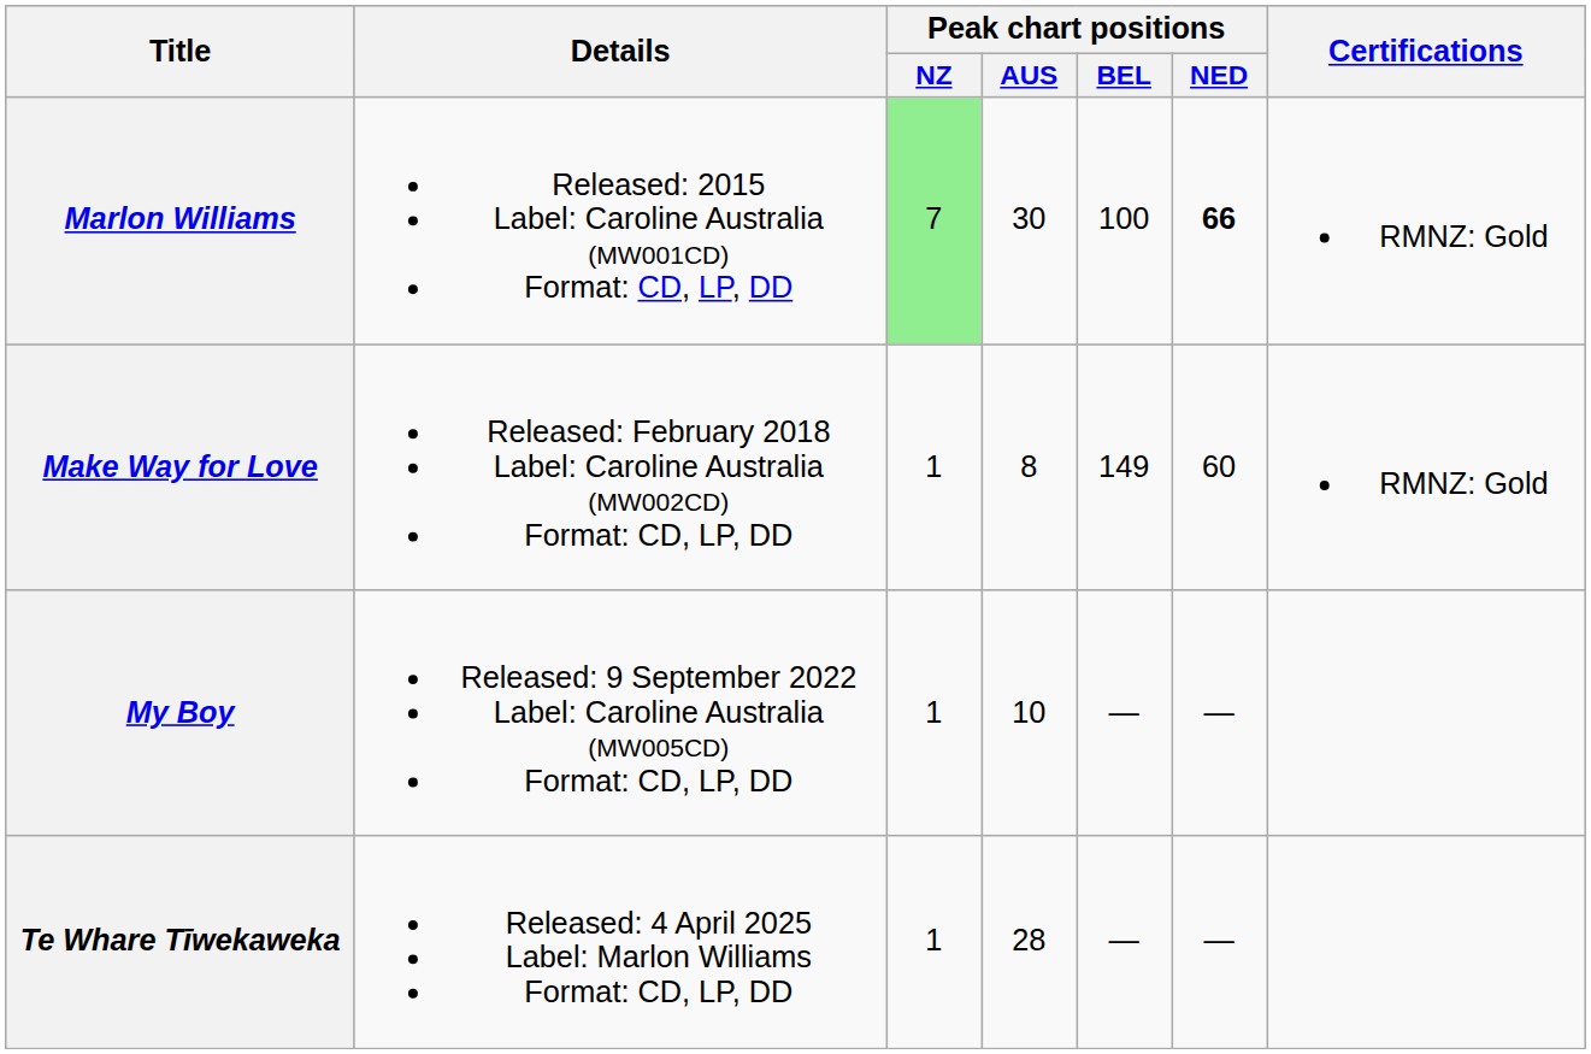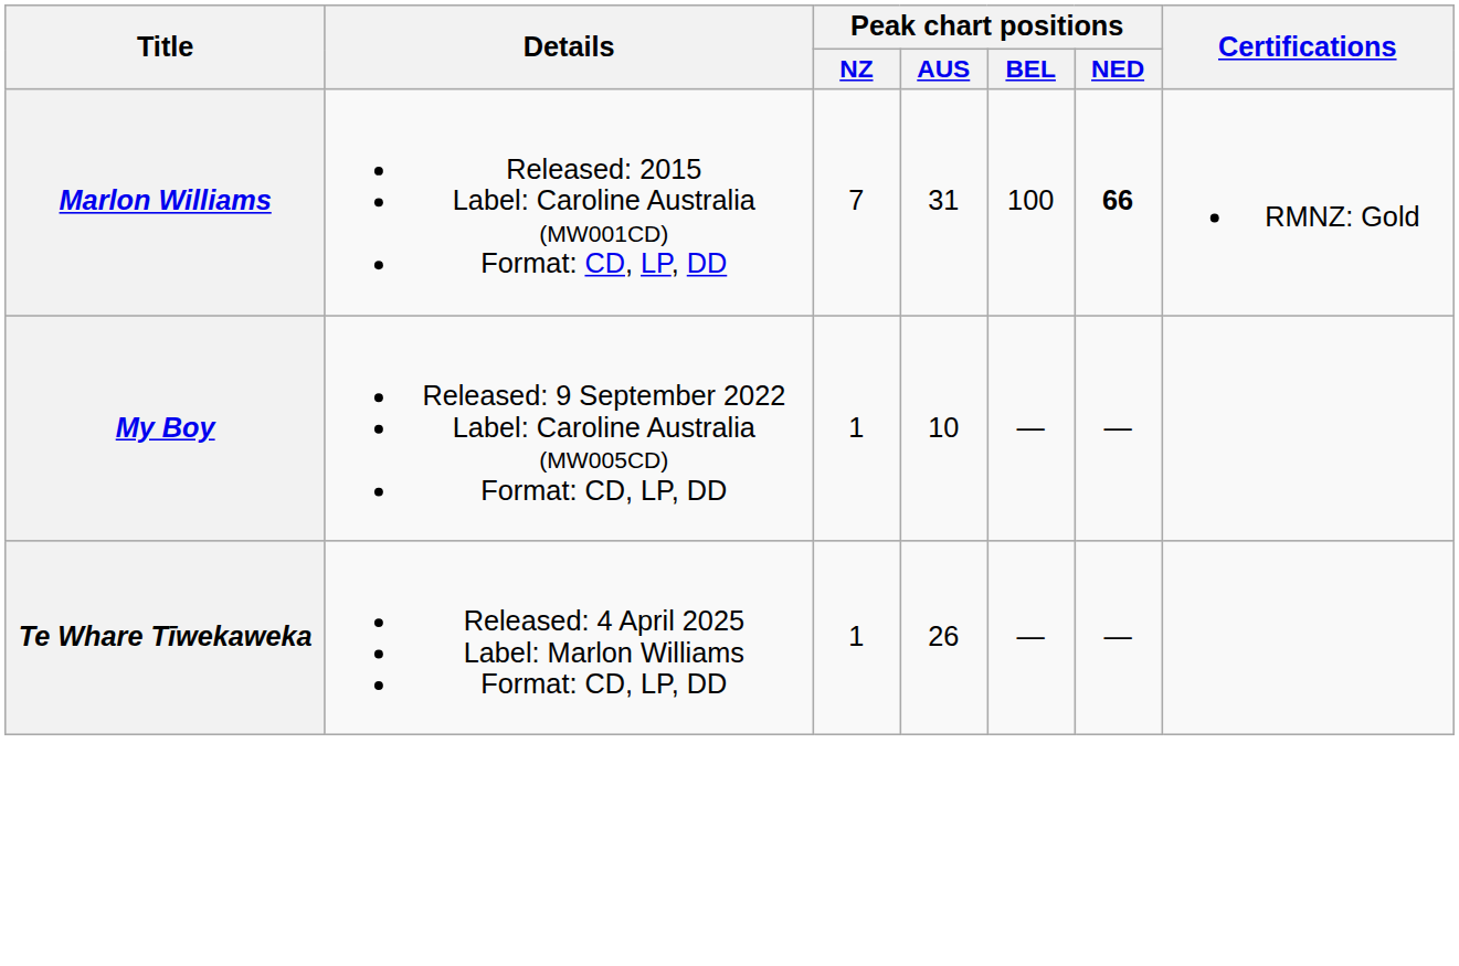 <table class="wikitable plainrowheaders" style="text-align:center;" border="1">
 <tr>
 <th scope="col" rowspan="2" style="width:11em;">Title</th>
 <th scope="col" rowspan="2" style="width:17em;">Details</th>
 <th scope="col" colspan="4">Peak chart positions</th>
 <th scope="col" rowspan="2" style="width:10em;"><a href='#'>Certifications</a></th>
 </tr>
 <tr>
 <th scope="col" style="width:3em;font-size:90%;"><a href='#'>NZ</a><br></th>
 <th scope="col" style="width:3em;font-size:90%;"><a href='#'>AUS</a><br></th>
 <th scope="col" style="width:3em;font-size:90%;"><a href='#'>BEL</a> <br></th>
 <th scope="col" style="width:3em;font-size:90%;"><a href='#'>NED</a><br></th>
 </tr>
 <tr>
 <th scope="row"><em><a href='#'>Marlon Williams</a></em></th>
 <td><br><ul><li>Released: 2015</li><li>Label: Caroline Australia <small>(MW001CD)</small></li><li>Format: <a href='#'>CD</a>, <a href='#'>LP</a>, <a href='#'>DD</a></li></ul></td>
-<td style="background: lightgreen;">7</td>
-<td>30</td>
+<td>7</td>
+<td>31</td>
 <td>100</td>
 <td><strong>66</strong></td>
-<td><br><ul><li>RMNZ: Gold</li></ul></td>
-</tr>
-<tr>
-<th scope="row"><em><a href='#'>Make Way for Love</a></em></th>
-<td><br><ul><li>Released: February 2018</li><li>Label: Caroline Australia <small>(MW002CD)</small></li><li>Format: CD, LP, DD</li></ul></td>
-<td>1</td>
-<td>8</td>
-<td>149</td>
-<td>60</td>
 <td><br><ul><li>RMNZ: Gold</li></ul></td>
 </tr>
 <tr>
 <th scope="row"><em><a href='#'>My Boy</a></em></th>
 <td><br><ul><li>Released: 9 September 2022</li><li>Label: Caroline Australia <small>(MW005CD)</small></li><li>Format: CD, LP, DD</li></ul></td>
 <td>1</td>
 <td>10</td>
 <td>—</td>
 <td>—</td>
 <td></td>
 </tr>
 <tr>
 <th scope="row"><em>Te Whare Tīwekaweka</em></th>
 <td><br><ul><li>Released: 4 April 2025</li><li>Label: Marlon Williams</li><li>Format: CD, LP, DD</li></ul></td>
 <td>1<br></td>
-<td>28<br></td>
+<td>26<br></td>
 <td>—</td>
 <td>—</td>
 <td></td>
 </tr>
 </table>
